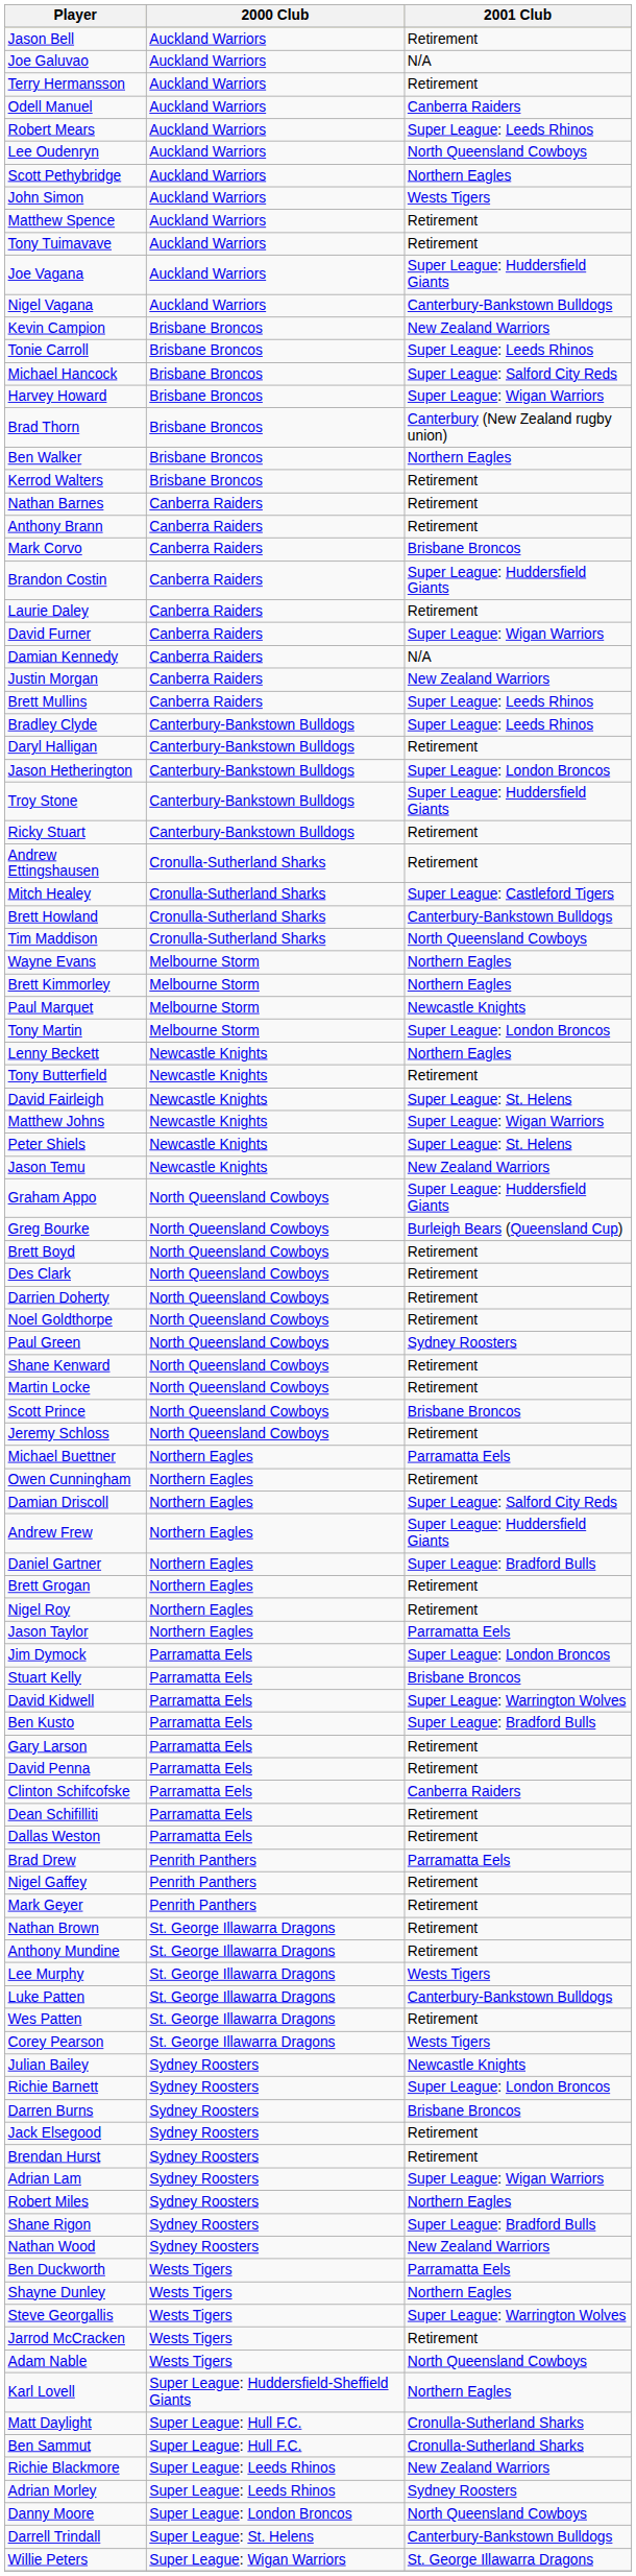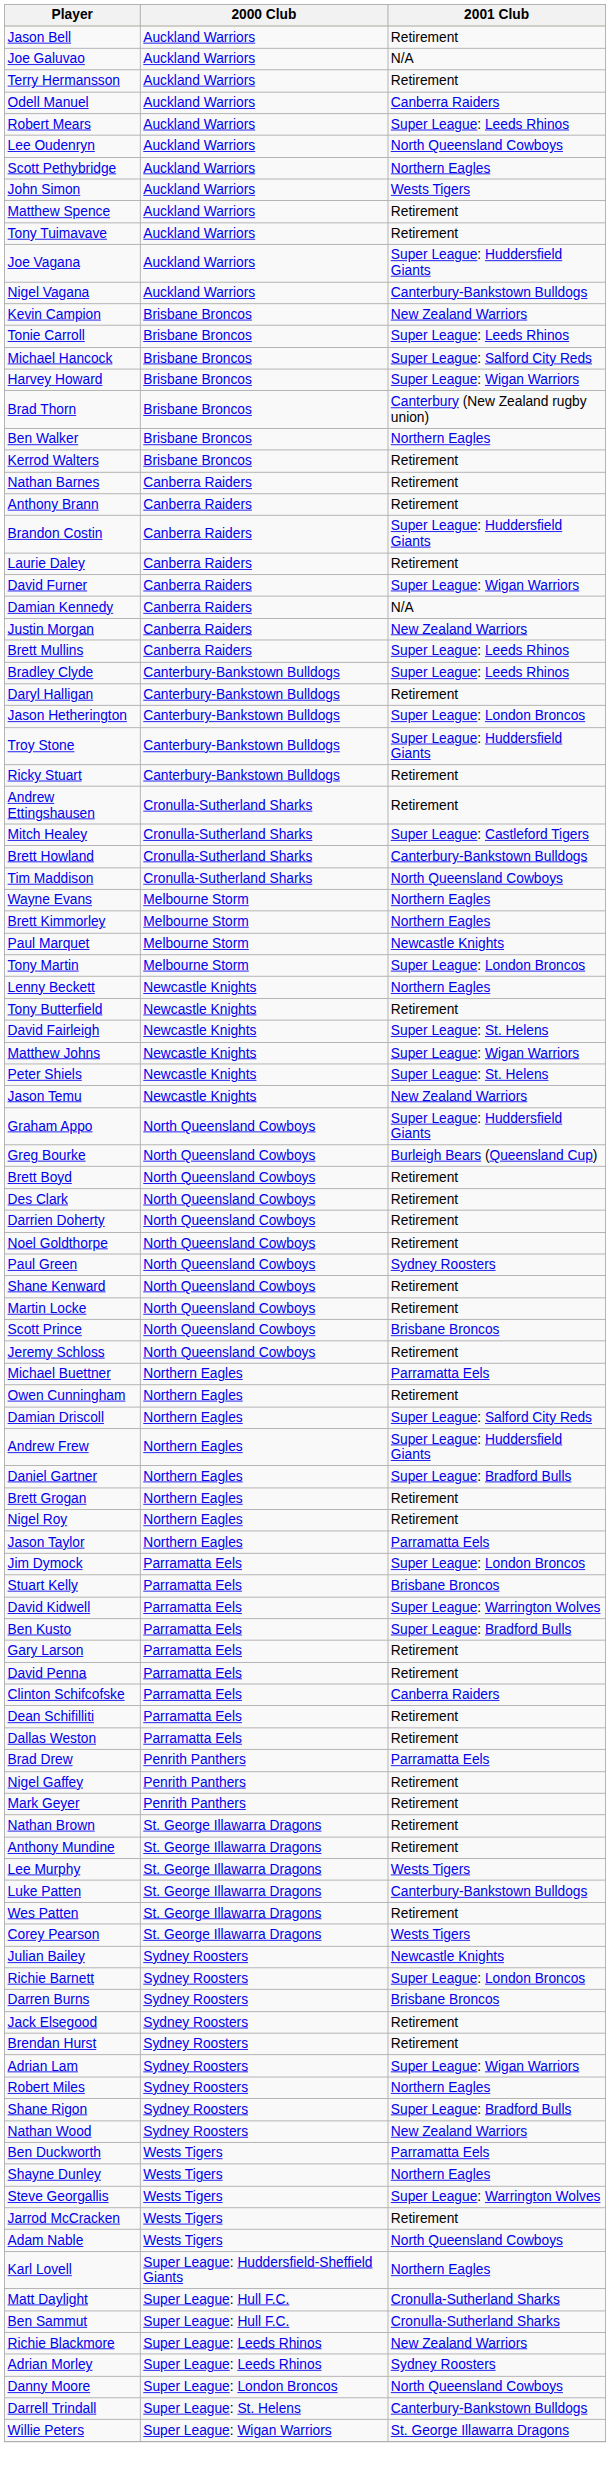 <table class="wikitable sortable" style="width:700px;">
 <tr bgcolor=#bdb76b>
 <th>Player</th>
 <th>2000 Club</th>
 <th>2001 Club</th>
 </tr>
 <tr>
 <td data-sort-value="Bell, Jason"><a href='#'>Jason Bell</a></td>
 <td> <a href='#'>Auckland Warriors</a></td>
 <td>Retirement</td>
 </tr>
 <tr>
 <td data-sort-value="Galuvao, Joe"><a href='#'>Joe Galuvao</a></td>
 <td> <a href='#'>Auckland Warriors</a></td>
 <td>N/A</td>
 </tr>
 <tr>
 <td data-sort-value="Hermansson, Terry"><a href='#'>Terry Hermansson</a></td>
 <td> <a href='#'>Auckland Warriors</a></td>
 <td>Retirement</td>
 </tr>
 <tr>
 <td data-sort-value="Manuel, Odell"><a href='#'>Odell Manuel</a></td>
 <td> <a href='#'>Auckland Warriors</a></td>
 <td> <a href='#'>Canberra Raiders</a></td>
 </tr>
 <tr>
 <td data-sort-value="Mears, Robert"><a href='#'>Robert Mears</a></td>
 <td> <a href='#'>Auckland Warriors</a></td>
 <td> <a href='#'>Super League</a>: <a href='#'>Leeds Rhinos</a></td>
 </tr>
 <tr>
 <td data-sort-value="Oudenryn, Lee"><a href='#'>Lee Oudenryn</a></td>
 <td> <a href='#'>Auckland Warriors</a></td>
 <td> <a href='#'>North Queensland Cowboys</a></td>
 </tr>
 <tr>
 <td data-sort-value="Pethybridge, Scott"><a href='#'>Scott Pethybridge</a></td>
 <td> <a href='#'>Auckland Warriors</a></td>
 <td> <a href='#'>Northern Eagles</a></td>
 </tr>
 <tr>
 <td data-sort-value="Simon, John"><a href='#'>John Simon</a></td>
 <td> <a href='#'>Auckland Warriors</a></td>
 <td> <a href='#'>Wests Tigers</a></td>
 </tr>
 <tr>
 <td data-sort-value="Spence, Matthew"><a href='#'>Matthew Spence</a></td>
 <td> <a href='#'>Auckland Warriors</a></td>
 <td>Retirement</td>
 </tr>
 <tr>
 <td data-sort-value="Tuimavave, Tony"><a href='#'>Tony Tuimavave</a></td>
 <td> <a href='#'>Auckland Warriors</a></td>
 <td>Retirement</td>
 </tr>
 <tr>
 <td data-sort-value="Vagana, Joe"><a href='#'>Joe Vagana</a></td>
 <td> <a href='#'>Auckland Warriors</a></td>
 <td> <a href='#'>Super League</a>: <a href='#'>Huddersfield Giants</a></td>
 </tr>
 <tr>
 <td data-sort-value="Vagana, Nigel"><a href='#'>Nigel Vagana</a></td>
 <td> <a href='#'>Auckland Warriors</a></td>
 <td> <a href='#'>Canterbury-Bankstown Bulldogs</a></td>
 </tr>
 <tr>
 <td data-sort-value="Campion, Kevin"><a href='#'>Kevin Campion</a></td>
 <td> <a href='#'>Brisbane Broncos</a></td>
 <td> <a href='#'>New Zealand Warriors</a></td>
 </tr>
 <tr>
 <td data-sort-value="Carroll, Tonie"><a href='#'>Tonie Carroll</a></td>
 <td> <a href='#'>Brisbane Broncos</a></td>
 <td> <a href='#'>Super League</a>: <a href='#'>Leeds Rhinos</a></td>
 </tr>
 <tr>
 <td data-sort-value="Hancock, Michael"><a href='#'>Michael Hancock</a></td>
 <td> <a href='#'>Brisbane Broncos</a></td>
 <td> <a href='#'>Super League</a>: <a href='#'>Salford City Reds</a></td>
 </tr>
 <tr>
 <td data-sort-value="Howard, Harvey"><a href='#'>Harvey Howard</a></td>
 <td> <a href='#'>Brisbane Broncos</a></td>
 <td> <a href='#'>Super League</a>: <a href='#'>Wigan Warriors</a></td>
 </tr>
 <tr>
 <td data-sort-value="Thorn, Brad"><a href='#'>Brad Thorn</a></td>
 <td> <a href='#'>Brisbane Broncos</a></td>
 <td><a href='#'>Canterbury</a> (New Zealand rugby union)</td>
 </tr>
 <tr>
 <td data-sort-value="Walker, Ben"><a href='#'>Ben Walker</a></td>
 <td> <a href='#'>Brisbane Broncos</a></td>
 <td> <a href='#'>Northern Eagles</a></td>
 </tr>
 <tr>
 <td data-sort-value="Walters, Kerrod"><a href='#'>Kerrod Walters</a></td>
 <td> <a href='#'>Brisbane Broncos</a></td>
 <td>Retirement</td>
 </tr>
 <tr>
 <td data-sort-value="Barnes, Nathan"><a href='#'>Nathan Barnes</a></td>
 <td> <a href='#'>Canberra Raiders</a></td>
 <td>Retirement</td>
 </tr>
 <tr>
 <td data-sort-value="Brann, Anthony"><a href='#'>Anthony Brann</a></td>
 <td> <a href='#'>Canberra Raiders</a></td>
 <td>Retirement</td>
-</tr>
-<tr>
-<td data-sort-value="Corvo, Mark"><a href='#'>Mark Corvo</a></td>
-<td> <a href='#'>Canberra Raiders</a></td>
-<td> <a href='#'>Brisbane Broncos</a></td>
 </tr>
 <tr>
 <td data-sort-value="Costin, Brandon"><a href='#'>Brandon Costin</a></td>
 <td> <a href='#'>Canberra Raiders</a></td>
 <td> <a href='#'>Super League</a>: <a href='#'>Huddersfield Giants</a></td>
 </tr>
 <tr>
 <td data-sort-value="Daley, Laurie"><a href='#'>Laurie Daley</a></td>
 <td> <a href='#'>Canberra Raiders</a></td>
 <td>Retirement</td>
 </tr>
 <tr>
 <td data-sort-value="Furner, David"><a href='#'>David Furner</a></td>
 <td> <a href='#'>Canberra Raiders</a></td>
 <td> <a href='#'>Super League</a>: <a href='#'>Wigan Warriors</a></td>
 </tr>
 <tr>
 <td data-sort-value="Kennedy, Damian"><a href='#'>Damian Kennedy</a></td>
 <td> <a href='#'>Canberra Raiders</a></td>
 <td>N/A</td>
 </tr>
 <tr>
 <td data-sort-value="Morgan, Justin"><a href='#'>Justin Morgan</a></td>
 <td> <a href='#'>Canberra Raiders</a></td>
 <td> <a href='#'>New Zealand Warriors</a></td>
 </tr>
 <tr>
 <td data-sort-value="Mullins, Brett"><a href='#'>Brett Mullins</a></td>
 <td> <a href='#'>Canberra Raiders</a></td>
 <td> <a href='#'>Super League</a>: <a href='#'>Leeds Rhinos</a></td>
 </tr>
 <tr>
 <td data-sort-value="Clyde, Bradley"><a href='#'>Bradley Clyde</a></td>
 <td> <a href='#'>Canterbury-Bankstown Bulldogs</a></td>
 <td> <a href='#'>Super League</a>: <a href='#'>Leeds Rhinos</a></td>
 </tr>
 <tr>
 <td data-sort-value="Halligan, Daryl"><a href='#'>Daryl Halligan</a></td>
 <td> <a href='#'>Canterbury-Bankstown Bulldogs</a></td>
 <td>Retirement</td>
 </tr>
 <tr>
 <td data-sort-value="Hetherington, Jason"><a href='#'>Jason Hetherington</a></td>
 <td> <a href='#'>Canterbury-Bankstown Bulldogs</a></td>
 <td> <a href='#'>Super League</a>: <a href='#'>London Broncos</a></td>
 </tr>
 <tr>
 <td data-sort-value="Stone, Troy"><a href='#'>Troy Stone</a></td>
 <td> <a href='#'>Canterbury-Bankstown Bulldogs</a></td>
 <td> <a href='#'>Super League</a>: <a href='#'>Huddersfield Giants</a></td>
 </tr>
 <tr>
 <td data-sort-value="Stuart, Ricky"><a href='#'>Ricky Stuart</a></td>
 <td> <a href='#'>Canterbury-Bankstown Bulldogs</a></td>
 <td>Retirement</td>
 </tr>
 <tr>
 <td data-sort-value="Ettingshausen, Andrew"><a href='#'>Andrew Ettingshausen</a></td>
 <td> <a href='#'>Cronulla-Sutherland Sharks</a></td>
 <td>Retirement</td>
 </tr>
 <tr>
 <td data-sort-value="Healey, Mitch"><a href='#'>Mitch Healey</a></td>
 <td> <a href='#'>Cronulla-Sutherland Sharks</a></td>
 <td> <a href='#'>Super League</a>: <a href='#'>Castleford Tigers</a></td>
 </tr>
 <tr>
 <td data-sort-value="Howland, Brett"><a href='#'>Brett Howland</a></td>
 <td> <a href='#'>Cronulla-Sutherland Sharks</a></td>
 <td> <a href='#'>Canterbury-Bankstown Bulldogs</a></td>
 </tr>
 <tr>
 <td data-sort-value="Maddison, Tim"><a href='#'>Tim Maddison</a></td>
 <td> <a href='#'>Cronulla-Sutherland Sharks</a></td>
 <td> <a href='#'>North Queensland Cowboys</a></td>
 </tr>
 <tr>
 <td data-sort-value="Evans, Wayne"><a href='#'>Wayne Evans</a></td>
 <td> <a href='#'>Melbourne Storm</a></td>
 <td> <a href='#'>Northern Eagles</a></td>
 </tr>
 <tr>
 <td data-sort-value="Kimmorley, Brett"><a href='#'>Brett Kimmorley</a></td>
 <td> <a href='#'>Melbourne Storm</a></td>
 <td> <a href='#'>Northern Eagles</a></td>
 </tr>
 <tr>
 <td data-sort-value="Marquet, Paul"><a href='#'>Paul Marquet</a></td>
 <td> <a href='#'>Melbourne Storm</a></td>
 <td> <a href='#'>Newcastle Knights</a></td>
 </tr>
 <tr>
 <td data-sort-value="Martin, Tony"><a href='#'>Tony Martin</a></td>
 <td> <a href='#'>Melbourne Storm</a></td>
 <td> <a href='#'>Super League</a>: <a href='#'>London Broncos</a></td>
 </tr>
 <tr>
 <td data-sort-value="Beckett, Lenny"><a href='#'>Lenny Beckett</a></td>
 <td> <a href='#'>Newcastle Knights</a></td>
 <td> <a href='#'>Northern Eagles</a></td>
 </tr>
 <tr>
 <td data-sort-value="Butterfield, Tony"><a href='#'>Tony Butterfield</a></td>
 <td> <a href='#'>Newcastle Knights</a></td>
 <td>Retirement</td>
 </tr>
 <tr>
 <td data-sort-value="Fairleigh, David"><a href='#'>David Fairleigh</a></td>
 <td> <a href='#'>Newcastle Knights</a></td>
 <td> <a href='#'>Super League</a>: <a href='#'>St. Helens</a></td>
 </tr>
 <tr>
 <td data-sort-value="Johns, Matthew"><a href='#'>Matthew Johns</a></td>
 <td> <a href='#'>Newcastle Knights</a></td>
 <td> <a href='#'>Super League</a>: <a href='#'>Wigan Warriors</a></td>
 </tr>
 <tr>
 <td data-sort-value="Shiels, Peter"><a href='#'>Peter Shiels</a></td>
 <td> <a href='#'>Newcastle Knights</a></td>
 <td> <a href='#'>Super League</a>: <a href='#'>St. Helens</a></td>
 </tr>
 <tr>
 <td data-sort-value="Temu, Jason"><a href='#'>Jason Temu</a></td>
 <td> <a href='#'>Newcastle Knights</a></td>
 <td> <a href='#'>New Zealand Warriors</a></td>
 </tr>
 <tr>
 <td data-sort-value="Appo, Graham"><a href='#'>Graham Appo</a></td>
 <td> <a href='#'>North Queensland Cowboys</a></td>
 <td> <a href='#'>Super League</a>: <a href='#'>Huddersfield Giants</a></td>
 </tr>
 <tr>
 <td data-sort-value="Bourke, Greg"><a href='#'>Greg Bourke</a></td>
 <td> <a href='#'>North Queensland Cowboys</a></td>
 <td><a href='#'>Burleigh Bears</a> (<a href='#'>Queensland Cup</a>)</td>
 </tr>
 <tr>
 <td data-sort-value="Boyd, Brett"><a href='#'>Brett Boyd</a></td>
 <td> <a href='#'>North Queensland Cowboys</a></td>
 <td>Retirement</td>
 </tr>
 <tr>
 <td data-sort-value="Clark, Des"><a href='#'>Des Clark</a></td>
 <td> <a href='#'>North Queensland Cowboys</a></td>
 <td>Retirement</td>
 </tr>
 <tr>
 <td data-sort-value="Doherty, Darrien"><a href='#'>Darrien Doherty</a></td>
 <td> <a href='#'>North Queensland Cowboys</a></td>
 <td>Retirement</td>
 </tr>
 <tr>
 <td data-sort-value="Goldthorpe, Noel"><a href='#'>Noel Goldthorpe</a></td>
 <td> <a href='#'>North Queensland Cowboys</a></td>
 <td>Retirement</td>
 </tr>
 <tr>
 <td data-sort-value="Green, Paul"><a href='#'>Paul Green</a></td>
 <td> <a href='#'>North Queensland Cowboys</a></td>
 <td> <a href='#'>Sydney Roosters</a></td>
 </tr>
 <tr>
 <td data-sort-value="Kenward, Shane"><a href='#'>Shane Kenward</a></td>
 <td> <a href='#'>North Queensland Cowboys</a></td>
 <td>Retirement</td>
 </tr>
 <tr>
 <td data-sort-value="Locke, Martin"><a href='#'>Martin Locke</a></td>
 <td> <a href='#'>North Queensland Cowboys</a></td>
 <td>Retirement</td>
 </tr>
 <tr>
 <td data-sort-value="Prince, Scott"><a href='#'>Scott Prince</a></td>
 <td> <a href='#'>North Queensland Cowboys</a></td>
 <td> <a href='#'>Brisbane Broncos</a></td>
 </tr>
 <tr>
 <td data-sort-value="Schloss, Jeremy"><a href='#'>Jeremy Schloss</a></td>
 <td> <a href='#'>North Queensland Cowboys</a></td>
 <td>Retirement</td>
 </tr>
 <tr>
 <td data-sort-value="Buettner, Michael"><a href='#'>Michael Buettner</a></td>
 <td> <a href='#'>Northern Eagles</a></td>
 <td> <a href='#'>Parramatta Eels</a></td>
 </tr>
 <tr>
 <td data-sort-value="Cunningham, Owen"><a href='#'>Owen Cunningham</a></td>
 <td> <a href='#'>Northern Eagles</a></td>
 <td>Retirement</td>
 </tr>
 <tr>
 <td data-sort-value="Driscoll, Damian"><a href='#'>Damian Driscoll</a></td>
 <td> <a href='#'>Northern Eagles</a></td>
 <td> <a href='#'>Super League</a>: <a href='#'>Salford City Reds</a></td>
 </tr>
 <tr>
 <td data-sort-value="Frew, Andrew"><a href='#'>Andrew Frew</a></td>
 <td> <a href='#'>Northern Eagles</a></td>
 <td> <a href='#'>Super League</a>: <a href='#'>Huddersfield Giants</a></td>
 </tr>
 <tr>
 <td data-sort-value="Gartner, Daniel"><a href='#'>Daniel Gartner</a></td>
 <td> <a href='#'>Northern Eagles</a></td>
 <td> <a href='#'>Super League</a>: <a href='#'>Bradford Bulls</a></td>
 </tr>
 <tr>
 <td data-sort-value="Grogan, Brett"><a href='#'>Brett Grogan</a></td>
 <td> <a href='#'>Northern Eagles</a></td>
 <td>Retirement</td>
 </tr>
 <tr>
 <td data-sort-value="Roy, Nigel"><a href='#'>Nigel Roy</a></td>
 <td> <a href='#'>Northern Eagles</a></td>
 <td>Retirement</td>
 </tr>
 <tr>
 <td data-sort-value="Taylor, Jason"><a href='#'>Jason Taylor</a></td>
 <td> <a href='#'>Northern Eagles</a></td>
 <td> <a href='#'>Parramatta Eels</a></td>
 </tr>
 <tr>
 <td data-sort-value="Dymock, Jim"><a href='#'>Jim Dymock</a></td>
 <td> <a href='#'>Parramatta Eels</a></td>
 <td> <a href='#'>Super League</a>: <a href='#'>London Broncos</a></td>
 </tr>
 <tr>
 <td data-sort-value="Kelly, Stuart"><a href='#'>Stuart Kelly</a></td>
 <td> <a href='#'>Parramatta Eels</a></td>
 <td> <a href='#'>Brisbane Broncos</a></td>
 </tr>
 <tr>
 <td data-sort-value="Kidwell, David"><a href='#'>David Kidwell</a></td>
 <td> <a href='#'>Parramatta Eels</a></td>
 <td> <a href='#'>Super League</a>: <a href='#'>Warrington Wolves</a></td>
 </tr>
 <tr>
 <td data-sort-value="Kusto, Ben"><a href='#'>Ben Kusto</a></td>
 <td> <a href='#'>Parramatta Eels</a></td>
 <td> <a href='#'>Super League</a>: <a href='#'>Bradford Bulls</a></td>
 </tr>
 <tr>
 <td data-sort-value="Larson, Gary"><a href='#'>Gary Larson</a></td>
 <td> <a href='#'>Parramatta Eels</a></td>
 <td>Retirement</td>
 </tr>
 <tr>
 <td data-sort-value="Penna, David"><a href='#'>David Penna</a></td>
 <td> <a href='#'>Parramatta Eels</a></td>
 <td>Retirement</td>
 </tr>
 <tr>
 <td data-sort-value="Schifcofske, Clinton"><a href='#'>Clinton Schifcofske</a></td>
 <td> <a href='#'>Parramatta Eels</a></td>
 <td> <a href='#'>Canberra Raiders</a></td>
 </tr>
 <tr>
 <td data-sort-value="Schifilliti, Dean"><a href='#'>Dean Schifilliti</a></td>
 <td> <a href='#'>Parramatta Eels</a></td>
 <td>Retirement</td>
 </tr>
 <tr>
 <td data-sort-value="Weston, Dallas"><a href='#'>Dallas Weston</a></td>
 <td> <a href='#'>Parramatta Eels</a></td>
 <td>Retirement</td>
 </tr>
 <tr>
 <td data-sort-value="Drew, Brad"><a href='#'>Brad Drew</a></td>
 <td> <a href='#'>Penrith Panthers</a></td>
 <td> <a href='#'>Parramatta Eels</a></td>
 </tr>
 <tr>
 <td data-sort-value="Gaffey, Nigel"><a href='#'>Nigel Gaffey</a></td>
 <td> <a href='#'>Penrith Panthers</a></td>
 <td>Retirement</td>
 </tr>
 <tr>
 <td data-sort-value="Geyer, Mark"><a href='#'>Mark Geyer</a></td>
 <td> <a href='#'>Penrith Panthers</a></td>
 <td>Retirement</td>
 </tr>
 <tr>
 <td data-sort-value="Brown, Nathan"><a href='#'>Nathan Brown</a></td>
 <td> <a href='#'>St. George Illawarra Dragons</a></td>
 <td>Retirement</td>
 </tr>
 <tr>
 <td data-sort-value="Mundine, Anthony"><a href='#'>Anthony Mundine</a></td>
 <td> <a href='#'>St. George Illawarra Dragons</a></td>
 <td>Retirement</td>
 </tr>
 <tr>
 <td data-sort-value="Murphy, Lee"><a href='#'>Lee Murphy</a></td>
 <td> <a href='#'>St. George Illawarra Dragons</a></td>
 <td> <a href='#'>Wests Tigers</a></td>
 </tr>
 <tr>
 <td data-sort-value="Patten, Luke"><a href='#'>Luke Patten</a></td>
 <td> <a href='#'>St. George Illawarra Dragons</a></td>
 <td> <a href='#'>Canterbury-Bankstown Bulldogs</a></td>
 </tr>
 <tr>
 <td data-sort-value="Patten, Wes"><a href='#'>Wes Patten</a></td>
 <td> <a href='#'>St. George Illawarra Dragons</a></td>
 <td>Retirement</td>
 </tr>
 <tr>
 <td data-sort-value="Pearson, Corey"><a href='#'>Corey Pearson</a></td>
 <td> <a href='#'>St. George Illawarra Dragons</a></td>
 <td> <a href='#'>Wests Tigers</a></td>
 </tr>
 <tr>
 <td data-sort-value="Bailey, Julian"><a href='#'>Julian Bailey</a></td>
 <td> <a href='#'>Sydney Roosters</a></td>
 <td> <a href='#'>Newcastle Knights</a></td>
 </tr>
 <tr>
 <td data-sort-value="Barnett, Richie"><a href='#'>Richie Barnett</a></td>
 <td> <a href='#'>Sydney Roosters</a></td>
 <td> <a href='#'>Super League</a>: <a href='#'>London Broncos</a></td>
 </tr>
 <tr>
 <td data-sort-value="Burns, Darren"><a href='#'>Darren Burns</a></td>
 <td> <a href='#'>Sydney Roosters</a></td>
 <td> <a href='#'>Brisbane Broncos</a></td>
 </tr>
 <tr>
 <td data-sort-value="Elsegood, Jack"><a href='#'>Jack Elsegood</a></td>
 <td> <a href='#'>Sydney Roosters</a></td>
 <td>Retirement</td>
 </tr>
 <tr>
 <td data-sort-value="Hurst, Brendan"><a href='#'>Brendan Hurst</a></td>
 <td> <a href='#'>Sydney Roosters</a></td>
 <td>Retirement</td>
 </tr>
 <tr>
 <td data-sort-value="Lam, Adrian"><a href='#'>Adrian Lam</a></td>
 <td> <a href='#'>Sydney Roosters</a></td>
 <td> <a href='#'>Super League</a>: <a href='#'>Wigan Warriors</a></td>
 </tr>
 <tr>
 <td data-sort-value="Miles, Robert"><a href='#'>Robert Miles</a></td>
 <td> <a href='#'>Sydney Roosters</a></td>
 <td> <a href='#'>Northern Eagles</a></td>
 </tr>
 <tr>
 <td data-sort-value="Rigon, Shane"><a href='#'>Shane Rigon</a></td>
 <td> <a href='#'>Sydney Roosters</a></td>
 <td> <a href='#'>Super League</a>: <a href='#'>Bradford Bulls</a></td>
 </tr>
 <tr>
 <td data-sort-value="Wood, Nathan"><a href='#'>Nathan Wood</a></td>
 <td> <a href='#'>Sydney Roosters</a></td>
 <td> <a href='#'>New Zealand Warriors</a></td>
 </tr>
 <tr>
 <td data-sort-value="Duckworth, Ben"><a href='#'>Ben Duckworth</a></td>
 <td> <a href='#'>Wests Tigers</a></td>
 <td> <a href='#'>Parramatta Eels</a></td>
 </tr>
 <tr>
 <td data-sort-value="Dunley, Shayne"><a href='#'>Shayne Dunley</a></td>
 <td> <a href='#'>Wests Tigers</a></td>
 <td> <a href='#'>Northern Eagles</a></td>
 </tr>
 <tr>
 <td data-sort-value="Georgallis, Steve"><a href='#'>Steve Georgallis</a></td>
 <td> <a href='#'>Wests Tigers</a></td>
 <td> <a href='#'>Super League</a>: <a href='#'>Warrington Wolves</a></td>
 </tr>
 <tr>
 <td data-sort-value="McCracken, Jarrod"><a href='#'>Jarrod McCracken</a></td>
 <td> <a href='#'>Wests Tigers</a></td>
 <td>Retirement</td>
 </tr>
 <tr>
 <td data-sort-value="Nable, Adam"><a href='#'>Adam Nable</a></td>
 <td> <a href='#'>Wests Tigers</a></td>
 <td> <a href='#'>North Queensland Cowboys</a></td>
 </tr>
 <tr>
 <td data-sort-value="Lovell, Karl"><a href='#'>Karl Lovell</a></td>
 <td> <a href='#'>Super League</a>: <a href='#'>Huddersfield-Sheffield Giants</a></td>
 <td> <a href='#'>Northern Eagles</a></td>
 </tr>
 <tr>
 <td data-sort-value="Daylight, Matt"><a href='#'>Matt Daylight</a></td>
 <td> <a href='#'>Super League</a>: <a href='#'>Hull F.C.</a></td>
 <td> <a href='#'>Cronulla-Sutherland Sharks</a></td>
 </tr>
 <tr>
 <td data-sort-value="Sammut, Ben"><a href='#'>Ben Sammut</a></td>
 <td> <a href='#'>Super League</a>: <a href='#'>Hull F.C.</a></td>
 <td> <a href='#'>Cronulla-Sutherland Sharks</a></td>
 </tr>
 <tr>
 <td data-sort-value="Blackmore, Richie"><a href='#'>Richie Blackmore</a></td>
 <td> <a href='#'>Super League</a>: <a href='#'>Leeds Rhinos</a></td>
 <td> <a href='#'>New Zealand Warriors</a></td>
 </tr>
 <tr>
 <td data-sort-value="Morley, Adrian"><a href='#'>Adrian Morley</a></td>
 <td> <a href='#'>Super League</a>: <a href='#'>Leeds Rhinos</a></td>
 <td> <a href='#'>Sydney Roosters</a></td>
 </tr>
 <tr>
 <td data-sort-value="Moore, Danny"><a href='#'>Danny Moore</a></td>
 <td> <a href='#'>Super League</a>: <a href='#'>London Broncos</a></td>
 <td> <a href='#'>North Queensland Cowboys</a></td>
 </tr>
 <tr>
 <td data-sort-value="Trindall, Darrell"><a href='#'>Darrell Trindall</a></td>
 <td> <a href='#'>Super League</a>: <a href='#'>St. Helens</a></td>
 <td> <a href='#'>Canterbury-Bankstown Bulldogs</a></td>
 </tr>
 <tr>
 <td data-sort-value="Peters, Willie"><a href='#'>Willie Peters</a></td>
 <td> <a href='#'>Super League</a>: <a href='#'>Wigan Warriors</a></td>
 <td> <a href='#'>St. George Illawarra Dragons</a></td>
 </tr>
 <tr>
 </tr>
 </table>
